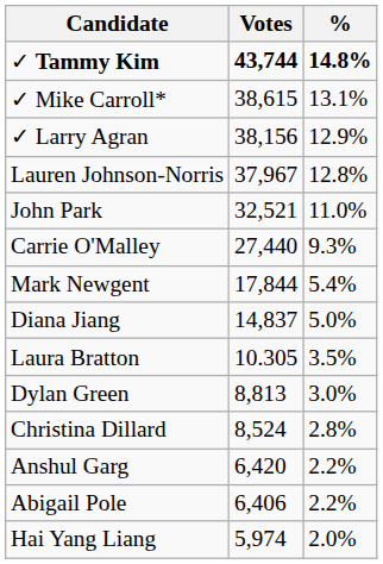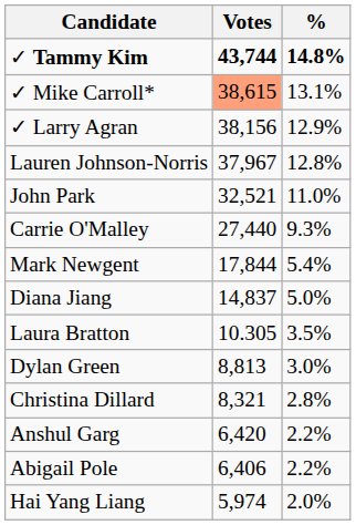 <table class="wikitable">
 <tr>
 <th>Candidate</th>
 <th>Votes</th>
 <th>%</th>
 </tr>
 <tr>
 <td>✓ <strong>Tammy Kim</strong></td>
 <td><strong>43,744</strong></td>
 <td><strong>14.8%</strong></td>
 </tr>
 <tr>
 <td>✓ Mike Carroll*</td>
-<td>38,615</td>
+<td style="background: lightsalmon;">38,615</td>
 <td>13.1%</td>
 </tr>
 <tr>
 <td>✓ Larry Agran</td>
 <td>38,156</td>
 <td>12.9%</td>
 </tr>
 <tr>
 <td>Lauren Johnson-Norris</td>
 <td>37,967</td>
 <td>12.8%</td>
 </tr>
 <tr>
 <td>John Park</td>
 <td>32,521</td>
 <td>11.0%</td>
 </tr>
 <tr>
 <td>Carrie O'Malley</td>
 <td>27,440</td>
 <td>9.3%</td>
 </tr>
 <tr>
 <td>Mark Newgent</td>
 <td>17,844</td>
 <td>5.4%</td>
 </tr>
 <tr>
 <td>Diana Jiang</td>
 <td>14,837</td>
 <td>5.0%</td>
 </tr>
 <tr>
 <td>Laura Bratton</td>
 <td>10.305</td>
 <td>3.5%</td>
 </tr>
 <tr>
 <td>Dylan Green</td>
 <td>8,813</td>
 <td>3.0%</td>
 </tr>
 <tr>
 <td>Christina Dillard</td>
-<td>8,524</td>
+<td>8,321</td>
 <td>2.8%</td>
 </tr>
 <tr>
 <td>Anshul Garg</td>
 <td>6,420</td>
 <td>2.2%</td>
 </tr>
 <tr>
 <td>Abigail Pole</td>
 <td>6,406</td>
 <td>2.2%</td>
 </tr>
 <tr>
 <td>Hai Yang Liang</td>
 <td>5,974</td>
 <td>2.0%</td>
 </tr>
 </table>
